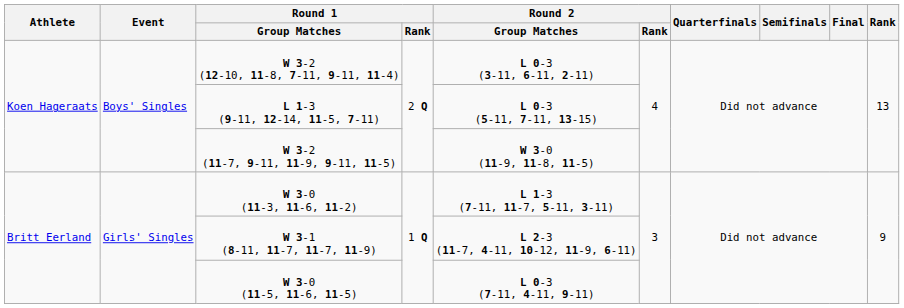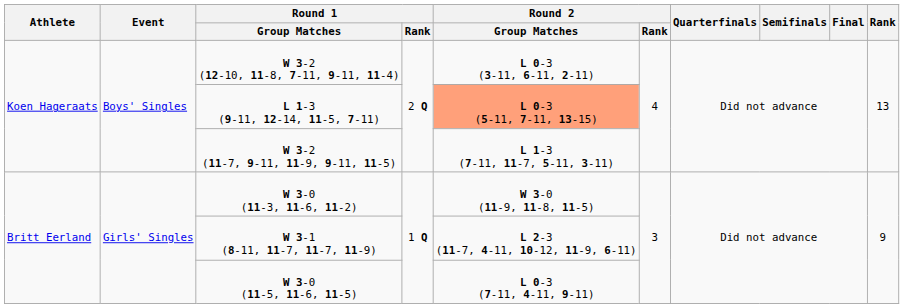 <table class="wikitable" border="1" style="font-size:90%">
 <tr>
 <th rowspan=2>Athlete</th>
 <th rowspan=2>Event</th>
 <th colspan=2>Round 1</th>
 <th colspan=2>Round 2</th>
 <th rowspan=2>Quarterfinals</th>
 <th rowspan=2>Semifinals</th>
 <th rowspan=2>Final</th>
 <th rowspan=2>Rank</th>
 </tr>
 <tr>
 <th>Group Matches</th>
 <th>Rank</th>
 <th>Group Matches</th>
 <th>Rank</th>
 </tr>
 <tr>
 <td rowspan=3><a href='#'>Koen Hageraats</a></td>
 <td rowspan=3><a href='#'>Boys' Singles</a></td>
 <td align=center> <br> <strong>W</strong> <strong>3</strong>-2 <br> (<strong>12</strong>-10, <strong>11</strong>-8, <strong>7</strong>-11, <strong>9</strong>-11, <strong>11</strong>-4)</td>
 <td rowspan=3 align=center>2 <strong>Q</strong></td>
 <td align=center> <br> <strong>L</strong> <strong>0</strong>-3 <br> (<strong>3</strong>-11, <strong>6</strong>-11, <strong>2</strong>-11)</td>
 <td rowspan=3 align=center>4</td>
 <td rowspan=3 colspan=3 align=center>Did not advance</td>
 <td rowspan=3 align=center>13</td>
 </tr>
 <tr>
 <td align=center> <br> <strong>L</strong> <strong>1</strong>-3 <br> (<strong>9</strong>-11, <strong>12</strong>-14, <strong>11</strong>-5, <strong>7</strong>-11)</td>
-<td align=center> <br> <strong>L</strong> <strong>0</strong>-3 <br> (<strong>5</strong>-11, <strong>7</strong>-11, <strong>13</strong>-15)</td>
+<td align=center style="background: lightsalmon;"> <br> <strong>L</strong> <strong>0</strong>-3 <br> (<strong>5</strong>-11, <strong>7</strong>-11, <strong>13</strong>-15)</td>
 </tr>
 <tr>
 <td align=center> <br> <strong>W</strong> <strong>3</strong>-2 <br> (<strong>11</strong>-7, <strong>9</strong>-11, <strong>11</strong>-9, <strong>9</strong>-11, <strong>11</strong>-5)</td>
-<td align=center> <br> <strong>W</strong> <strong>3</strong>-0 <br> (<strong>11</strong>-9, <strong>11</strong>-8, <strong>11</strong>-5)</td>
+<td align=center> <br> <strong>L</strong> <strong>1</strong>-3 <br> (<strong>7</strong>-11, <strong>11</strong>-7, <strong>5</strong>-11, <strong>3</strong>-11)</td>
 </tr>
 <tr>
 <td rowspan=3><a href='#'>Britt Eerland</a></td>
 <td rowspan=3><a href='#'>Girls' Singles</a></td>
 <td align=center> <br> <strong>W</strong> <strong>3</strong>-0 <br> (<strong>11</strong>-3, <strong>11</strong>-6, <strong>11</strong>-2)</td>
 <td rowspan=3 align=center>1 <strong>Q</strong></td>
-<td align=center> <br> <strong>L</strong> <strong>1</strong>-3 <br> (<strong>7</strong>-11, <strong>11</strong>-7, <strong>5</strong>-11, <strong>3</strong>-11)</td>
+<td align=center> <br> <strong>W</strong> <strong>3</strong>-0 <br> (<strong>11</strong>-9, <strong>11</strong>-8, <strong>11</strong>-5)</td>
 <td rowspan=3 align=center>3</td>
 <td rowspan=3 colspan=3 align=center>Did not advance</td>
 <td rowspan=3 align=center>9</td>
 </tr>
 <tr>
 <td align=center> <br> <strong>W</strong> <strong>3</strong>-1 <br> (<strong>8</strong>-11, <strong>11</strong>-7, <strong>11</strong>-7, <strong>11</strong>-9)</td>
 <td align=center> <br> <strong>L</strong> <strong>2</strong>-3 <br> (<strong>11</strong>-7, <strong>4</strong>-11, <strong>10</strong>-12, <strong>11</strong>-9, <strong>6</strong>-11)</td>
 </tr>
 <tr>
 <td align=center> <br> <strong>W</strong> <strong>3</strong>-0 <br> (<strong>11</strong>-5, <strong>11</strong>-6, <strong>11</strong>-5)</td>
 <td align=center> <br> <strong>L</strong> <strong>0</strong>-3 <br> (<strong>7</strong>-11, <strong>4</strong>-11, <strong>9</strong>-11)</td>
 </tr>
 </table>
